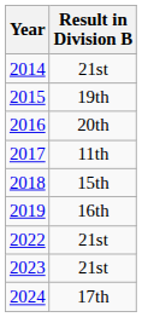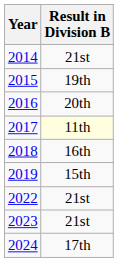 <table class="wikitable" style="text-align:center">
 <tr>
 <th>Year</th>
 <th>Result in<br>Division B</th>
 </tr>
 <tr>
 <td><a href='#'>2014</a></td>
 <td>21st</td>
 </tr>
 <tr>
 <td><a href='#'>2015</a></td>
 <td>19th</td>
 </tr>
 <tr>
 <td><a href='#'>2016</a></td>
 <td>20th</td>
 </tr>
 <tr>
 <td><a href='#'>2017</a></td>
-<td>11th</td>
+<td style="background: lightyellow;">11th</td>
 </tr>
 <tr>
 <td><a href='#'>2018</a></td>
-<td>15th</td>
+<td>16th</td>
 </tr>
 <tr>
 <td><a href='#'>2019</a></td>
-<td>16th</td>
+<td>15th</td>
 </tr>
 <tr>
 <td><a href='#'>2022</a></td>
 <td>21st</td>
 </tr>
 <tr>
 <td><a href='#'>2023</a></td>
 <td>21st</td>
 </tr>
 <tr>
 <td><a href='#'>2024</a></td>
 <td>17th</td>
 </tr>
 </table>
